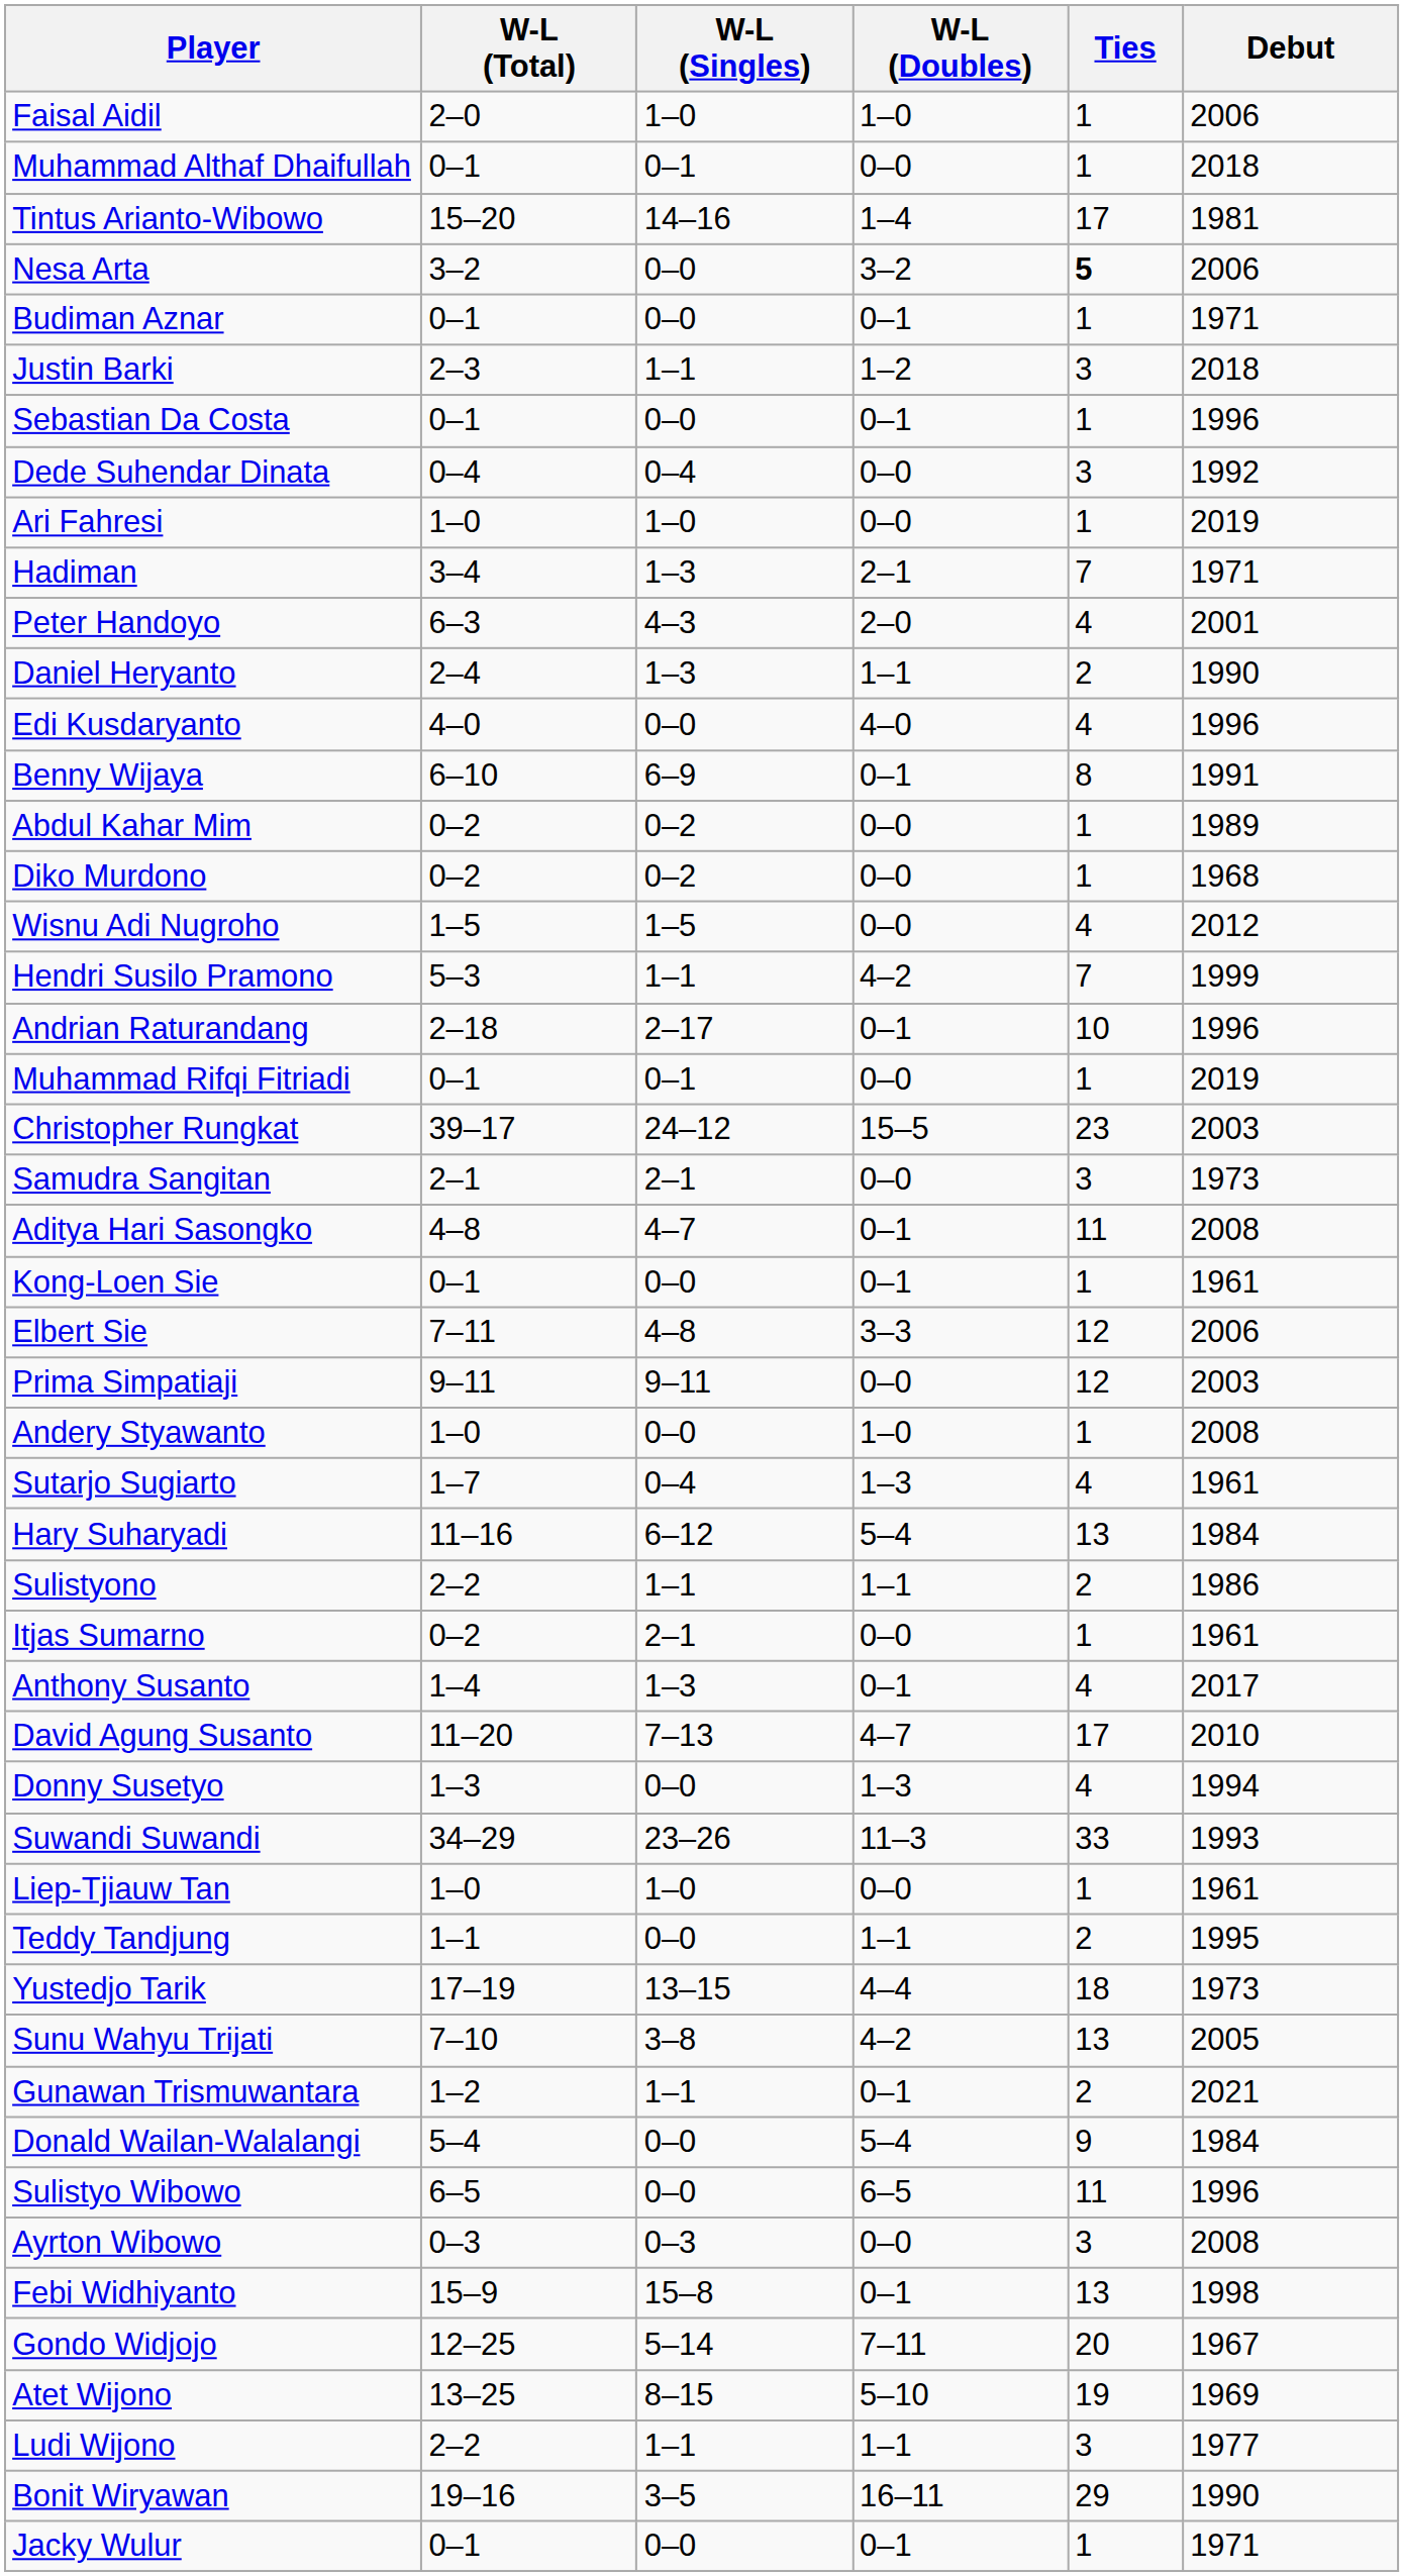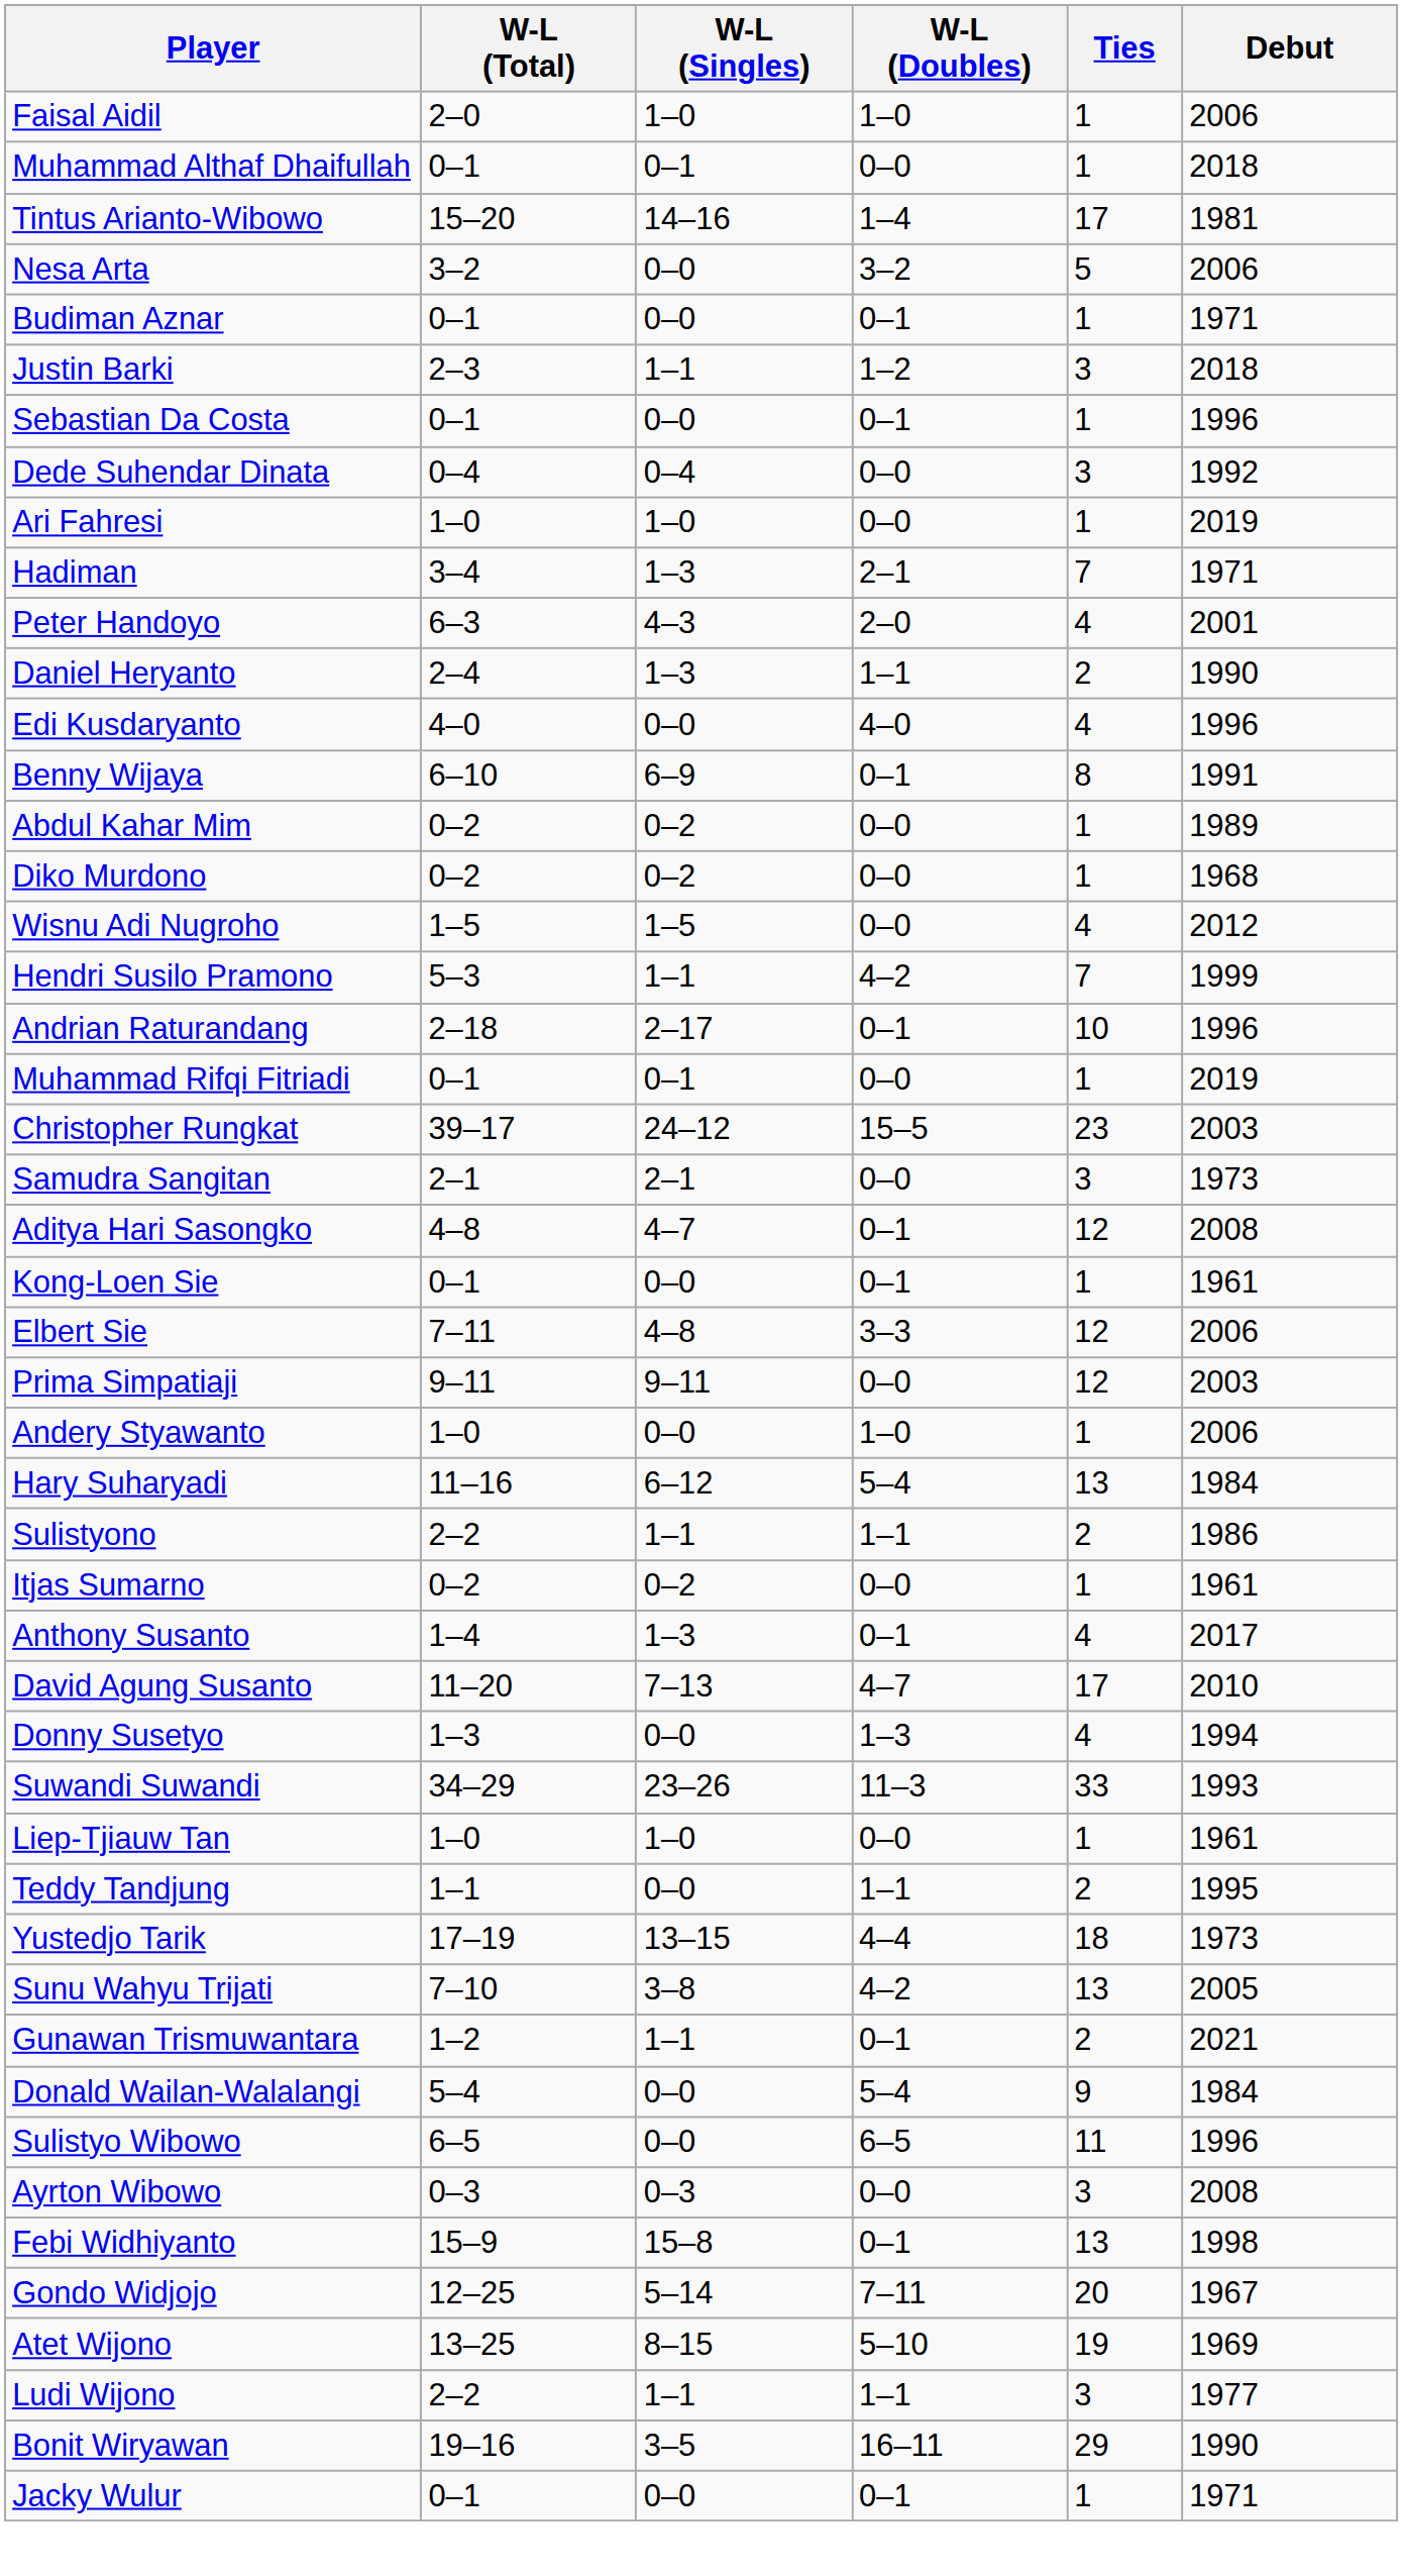 <table class="wikitable sortable" style=font-size:97%>
 <tr>
 <th width=200><a href='#'>Player</a></th>
 <th width=100>W-L<br>(Total)</th>
 <th width=100>W-L<br>(<a href='#'>Singles</a>)</th>
 <th width=100>W-L<br>(<a href='#'>Doubles</a>)</th>
 <th width=50><a href='#'>Ties</a></th>
 <th width=100>Debut</th>
 </tr>
 <tr>
 <td><a href='#'>Faisal Aidil</a></td>
 <td>2–0</td>
 <td>1–0</td>
 <td>1–0</td>
 <td>1</td>
 <td>2006</td>
 </tr>
 <tr>
 <td><a href='#'>Muhammad Althaf Dhaifullah</a></td>
 <td>0–1</td>
 <td>0–1</td>
 <td>0–0</td>
 <td>1</td>
 <td>2018</td>
 </tr>
 <tr>
 <td><a href='#'>Tintus Arianto-Wibowo</a></td>
 <td>15–20</td>
 <td>14–16</td>
 <td>1–4</td>
 <td>17</td>
 <td>1981</td>
 </tr>
 <tr>
 <td><a href='#'>Nesa Arta</a></td>
 <td>3–2</td>
 <td>0–0</td>
 <td>3–2</td>
-<td><strong>5</strong></td>
+<td>5</td>
 <td>2006</td>
 </tr>
 <tr>
 <td><a href='#'>Budiman Aznar</a></td>
 <td>0–1</td>
 <td>0–0</td>
 <td>0–1</td>
 <td>1</td>
 <td>1971</td>
 </tr>
 <tr>
 <td><a href='#'>Justin Barki</a></td>
 <td>2–3</td>
 <td>1–1</td>
 <td>1–2</td>
 <td>3</td>
 <td>2018</td>
 </tr>
 <tr>
 <td><a href='#'>Sebastian Da Costa</a></td>
 <td>0–1</td>
 <td>0–0</td>
 <td>0–1</td>
 <td>1</td>
 <td>1996</td>
 </tr>
 <tr>
 <td><a href='#'>Dede Suhendar Dinata</a></td>
 <td>0–4</td>
 <td>0–4</td>
 <td>0–0</td>
 <td>3</td>
 <td>1992</td>
 </tr>
 <tr>
 <td><a href='#'>Ari Fahresi</a></td>
 <td>1–0</td>
 <td>1–0</td>
 <td>0–0</td>
 <td>1</td>
 <td>2019</td>
 </tr>
 <tr>
 <td><a href='#'>Hadiman</a></td>
 <td>3–4</td>
 <td>1–3</td>
 <td>2–1</td>
 <td>7</td>
 <td>1971</td>
 </tr>
 <tr>
 <td><a href='#'>Peter Handoyo</a></td>
 <td>6–3</td>
 <td>4–3</td>
 <td>2–0</td>
 <td>4</td>
 <td>2001</td>
 </tr>
 <tr>
 <td><a href='#'>Daniel Heryanto</a></td>
 <td>2–4</td>
 <td>1–3</td>
 <td>1–1</td>
 <td>2</td>
 <td>1990</td>
 </tr>
 <tr>
 <td><a href='#'>Edi Kusdaryanto</a></td>
 <td>4–0</td>
 <td>0–0</td>
 <td>4–0</td>
 <td>4</td>
 <td>1996</td>
 </tr>
 <tr>
 <td><a href='#'>Benny Wijaya</a></td>
 <td>6–10</td>
 <td>6–9</td>
 <td>0–1</td>
 <td>8</td>
 <td>1991</td>
 </tr>
 <tr>
 <td><a href='#'>Abdul Kahar Mim</a></td>
 <td>0–2</td>
 <td>0–2</td>
 <td>0–0</td>
 <td>1</td>
 <td>1989</td>
 </tr>
 <tr>
 <td><a href='#'>Diko Murdono</a></td>
 <td>0–2</td>
 <td>0–2</td>
 <td>0–0</td>
 <td>1</td>
 <td>1968</td>
 </tr>
 <tr>
 <td><a href='#'>Wisnu Adi Nugroho</a></td>
 <td>1–5</td>
 <td>1–5</td>
 <td>0–0</td>
 <td>4</td>
 <td>2012</td>
 </tr>
 <tr>
 <td><a href='#'>Hendri Susilo Pramono</a></td>
 <td>5–3</td>
 <td>1–1</td>
 <td>4–2</td>
 <td>7</td>
 <td>1999</td>
 </tr>
 <tr>
 <td><a href='#'>Andrian Raturandang</a></td>
 <td>2–18</td>
 <td>2–17</td>
 <td>0–1</td>
 <td>10</td>
 <td>1996</td>
 </tr>
 <tr>
 <td><a href='#'>Muhammad Rifqi Fitriadi</a></td>
 <td>0–1</td>
 <td>0–1</td>
 <td>0–0</td>
 <td>1</td>
 <td>2019</td>
 </tr>
 <tr>
 <td><a href='#'>Christopher Rungkat</a></td>
 <td>39–17</td>
 <td>24–12</td>
 <td>15–5</td>
 <td>23</td>
 <td>2003</td>
 </tr>
 <tr>
 <td><a href='#'>Samudra Sangitan</a></td>
 <td>2–1</td>
 <td>2–1</td>
 <td>0–0</td>
 <td>3</td>
 <td>1973</td>
 </tr>
 <tr>
 <td><a href='#'>Aditya Hari Sasongko</a></td>
 <td>4–8</td>
 <td>4–7</td>
 <td>0–1</td>
-<td>11</td>
+<td>12</td>
 <td>2008</td>
 </tr>
 <tr>
 <td><a href='#'>Kong-Loen Sie</a></td>
 <td>0–1</td>
 <td>0–0</td>
 <td>0–1</td>
 <td>1</td>
 <td>1961</td>
 </tr>
 <tr>
 <td><a href='#'>Elbert Sie</a></td>
 <td>7–11</td>
 <td>4–8</td>
 <td>3–3</td>
 <td>12</td>
 <td>2006</td>
 </tr>
 <tr>
 <td><a href='#'>Prima Simpatiaji</a></td>
 <td>9–11</td>
 <td>9–11</td>
 <td>0–0</td>
 <td>12</td>
 <td>2003</td>
 </tr>
 <tr>
 <td><a href='#'>Andery Styawanto</a></td>
 <td>1–0</td>
 <td>0–0</td>
 <td>1–0</td>
 <td>1</td>
-<td>2008</td>
-</tr>
-<tr>
-<td><a href='#'>Sutarjo Sugiarto</a></td>
-<td>1–7</td>
-<td>0–4</td>
-<td>1–3</td>
-<td>4</td>
-<td>1961</td>
+<td>2006</td>
 </tr>
 <tr>
 <td><a href='#'>Hary Suharyadi</a></td>
 <td>11–16</td>
 <td>6–12</td>
 <td>5–4</td>
 <td>13</td>
 <td>1984</td>
 </tr>
 <tr>
 <td><a href='#'>Sulistyono</a></td>
 <td>2–2</td>
 <td>1–1</td>
 <td>1–1</td>
 <td>2</td>
 <td>1986</td>
 </tr>
 <tr>
 <td><a href='#'>Itjas Sumarno</a></td>
 <td>0–2</td>
-<td>2–1</td>
+<td>0–2</td>
 <td>0–0</td>
 <td>1</td>
 <td>1961</td>
 </tr>
 <tr>
 <td><a href='#'>Anthony Susanto</a></td>
 <td>1–4</td>
 <td>1–3</td>
 <td>0–1</td>
 <td>4</td>
 <td>2017</td>
 </tr>
 <tr>
 <td><a href='#'>David Agung Susanto</a></td>
 <td>11–20</td>
 <td>7–13</td>
 <td>4–7</td>
 <td>17</td>
 <td>2010</td>
 </tr>
 <tr>
 <td><a href='#'>Donny Susetyo</a></td>
 <td>1–3</td>
 <td>0–0</td>
 <td>1–3</td>
 <td>4</td>
 <td>1994</td>
 </tr>
 <tr>
 <td><a href='#'>Suwandi Suwandi</a></td>
 <td>34–29</td>
 <td>23–26</td>
 <td>11–3</td>
 <td>33</td>
 <td>1993</td>
 </tr>
 <tr>
 <td><a href='#'>Liep-Tjiauw Tan</a></td>
 <td>1–0</td>
 <td>1–0</td>
 <td>0–0</td>
 <td>1</td>
 <td>1961</td>
 </tr>
 <tr>
 <td><a href='#'>Teddy Tandjung</a></td>
 <td>1–1</td>
 <td>0–0</td>
 <td>1–1</td>
 <td>2</td>
 <td>1995</td>
 </tr>
 <tr>
 <td><a href='#'>Yustedjo Tarik</a></td>
 <td>17–19</td>
 <td>13–15</td>
 <td>4–4</td>
 <td>18</td>
 <td>1973</td>
 </tr>
 <tr>
 <td><a href='#'>Sunu Wahyu Trijati</a></td>
 <td>7–10</td>
 <td>3–8</td>
 <td>4–2</td>
 <td>13</td>
 <td>2005</td>
 </tr>
 <tr>
 <td><a href='#'>Gunawan Trismuwantara</a></td>
 <td>1–2</td>
 <td>1–1</td>
 <td>0–1</td>
 <td>2</td>
 <td>2021</td>
 </tr>
 <tr>
 <td><a href='#'>Donald Wailan-Walalangi</a></td>
 <td>5–4</td>
 <td>0–0</td>
 <td>5–4</td>
 <td>9</td>
 <td>1984</td>
 </tr>
 <tr>
 <td><a href='#'>Sulistyo Wibowo</a></td>
 <td>6–5</td>
 <td>0–0</td>
 <td>6–5</td>
 <td>11</td>
 <td>1996</td>
 </tr>
 <tr>
 <td><a href='#'>Ayrton Wibowo</a></td>
 <td>0–3</td>
 <td>0–3</td>
 <td>0–0</td>
 <td>3</td>
 <td>2008</td>
 </tr>
 <tr>
 <td><a href='#'>Febi Widhiyanto</a></td>
 <td>15–9</td>
 <td>15–8</td>
 <td>0–1</td>
 <td>13</td>
 <td>1998</td>
 </tr>
 <tr>
 <td><a href='#'>Gondo Widjojo</a></td>
 <td>12–25</td>
 <td>5–14</td>
 <td>7–11</td>
 <td>20</td>
 <td>1967</td>
 </tr>
 <tr>
 <td><a href='#'>Atet Wijono</a></td>
 <td>13–25</td>
 <td>8–15</td>
 <td>5–10</td>
 <td>19</td>
 <td>1969</td>
 </tr>
 <tr>
 <td><a href='#'>Ludi Wijono</a></td>
 <td>2–2</td>
 <td>1–1</td>
 <td>1–1</td>
 <td>3</td>
 <td>1977</td>
 </tr>
 <tr>
 <td><a href='#'>Bonit Wiryawan</a></td>
 <td>19–16</td>
 <td>3–5</td>
 <td>16–11</td>
 <td>29</td>
 <td>1990</td>
 </tr>
 <tr>
 <td><a href='#'>Jacky Wulur</a></td>
 <td>0–1</td>
 <td>0–0</td>
 <td>0–1</td>
 <td>1</td>
 <td>1971</td>
 </tr>
 <tr>
 </tr>
 </table>
